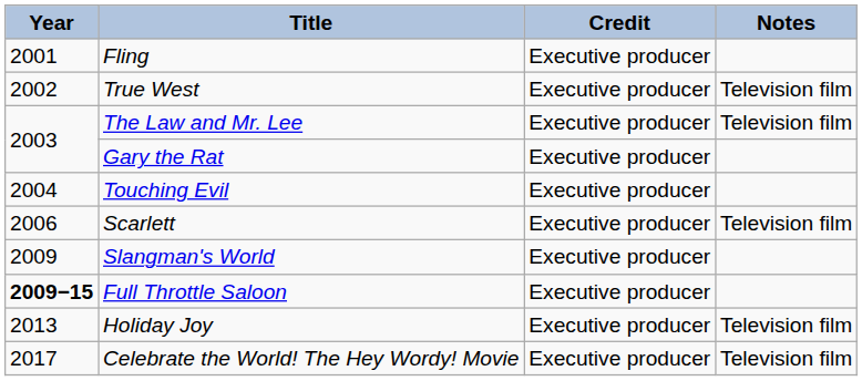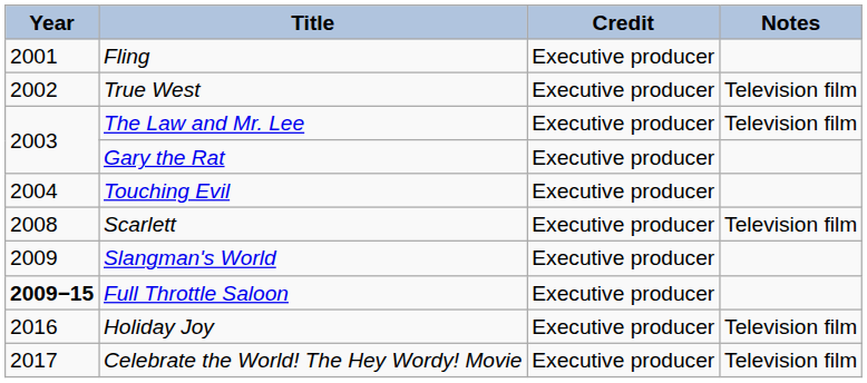 <table class="wikitable" style="font-size:95%;">
 <tr>
 <th style="background:#B0C4DE;">Year</th>
 <th style="background:#B0C4DE;">Title</th>
 <th style="background:#B0C4DE;">Credit</th>
 <th style="background:#B0C4DE;">Notes</th>
 </tr>
 <tr>
 <td>2001</td>
 <td><em>Fling</em></td>
 <td>Executive producer</td>
 <td></td>
 </tr>
 <tr>
 <td>2002</td>
 <td><em>True West</em></td>
 <td>Executive producer</td>
 <td>Television film</td>
 </tr>
 <tr>
 <td rowspan=2>2003</td>
 <td><em><a href='#'>The Law and Mr. Lee</a></em></td>
 <td>Executive producer</td>
 <td>Television film</td>
 </tr>
 <tr>
 <td><em><a href='#'>Gary the Rat</a></em></td>
 <td>Executive producer</td>
 <td></td>
 </tr>
 <tr>
 <td>2004</td>
 <td><em><a href='#'>Touching Evil</a></em></td>
 <td>Executive producer</td>
 <td></td>
 </tr>
 <tr>
-<td>2006</td>
+<td>2008</td>
 <td><em>Scarlett</em></td>
 <td>Executive producer</td>
 <td>Television film</td>
 </tr>
 <tr>
 <td>2009</td>
 <td><em><a href='#'>Slangman's World</a></em></td>
 <td>Executive producer</td>
 <td></td>
 </tr>
 <tr>
 <td><strong>2009−15</strong></td>
 <td><em><a href='#'>Full Throttle Saloon</a></em></td>
 <td>Executive producer</td>
 <td></td>
 </tr>
 <tr>
-<td>2013</td>
+<td>2016</td>
 <td><em>Holiday Joy</em></td>
 <td>Executive producer</td>
 <td>Television film</td>
 </tr>
 <tr>
 <td>2017</td>
 <td><em>Celebrate the World! The Hey Wordy! Movie</em></td>
 <td>Executive producer</td>
 <td>Television film</td>
 </tr>
 </table>
